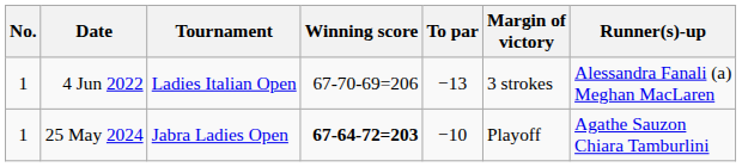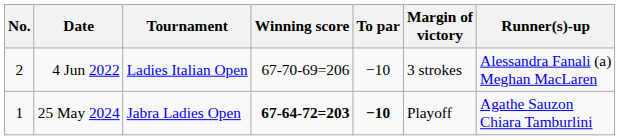 <table class="wikitable " style="font-size:95%;">
 <tr>
 <th>No.</th>
 <th>Date</th>
 <th>Tournament</th>
 <th>Winning score</th>
 <th>To par</th>
 <th>Margin of<br>victory</th>
 <th>Runner(s)-up</th>
 </tr>
 <tr>
-<td align=center>1</td>
+<td align=center>2</td>
 <td align=right>4 Jun <a href='#'>2022</a></td>
 <td><a href='#'>Ladies Italian Open</a></td>
 <td align=right>67-70-69=206</td>
-<td align=center>−13</td>
+<td align=center>−10</td>
 <td>3 strokes</td>
 <td> <a href='#'>Alessandra Fanali</a> (a)<br> <a href='#'>Meghan MacLaren</a></td>
 </tr>
 <tr>
 <td align=center>1</td>
 <td align=right>25 May <a href='#'>2024</a></td>
 <td><a href='#'>Jabra Ladies Open</a></td>
 <td align=right><strong>67-64-72=203</strong></td>
-<td align=center>−10</td>
+<td align=center><strong>−10</strong></td>
 <td>Playoff</td>
 <td> <a href='#'>Agathe Sauzon</a><br> <a href='#'>Chiara Tamburlini</a></td>
 </tr>
 </table>
